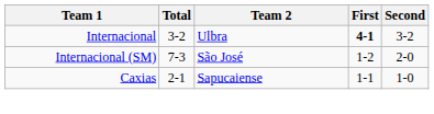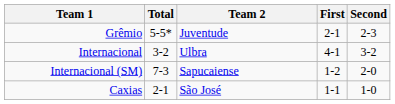 <table class="wikitable">
 <tr>
 <th width="180" align=right>Team 1</th>
 <th>Total</th>
 <th width="180" align=left>Team 2</th>
 <th>First</th>
 <th>Second</th>
 </tr>
 <tr>
+<td align=right><a href='#'>Grêmio</a></td>
+<td align=center>5-5*</td>
+<td><a href='#'>Juventude</a></td>
+<td align=center>2-1</td>
+<td align=center>2-3</td>
+</tr>
+<tr>
 <td align=right><a href='#'>Internacional</a></td>
 <td align=center>3-2</td>
 <td><a href='#'>Ulbra</a></td>
-<td align=center><strong>4-1</strong></td>
+<td align=center>4-1</td>
 <td align=center>3-2</td>
 </tr>
 <tr>
 <td align=right><a href='#'>Internacional (SM)</a></td>
 <td align=center>7-3</td>
-<td><a href='#'>São José</a></td>
+<td><a href='#'>Sapucaiense</a></td>
 <td align=center>1-2</td>
 <td align=center>2-0</td>
 </tr>
 <tr>
 <td align=right><a href='#'>Caxias</a></td>
 <td align=center>2-1</td>
-<td><a href='#'>Sapucaiense</a></td>
+<td><a href='#'>São José</a></td>
 <td align=center>1-1</td>
 <td align=center>1-0</td>
 </tr>
 </table>
